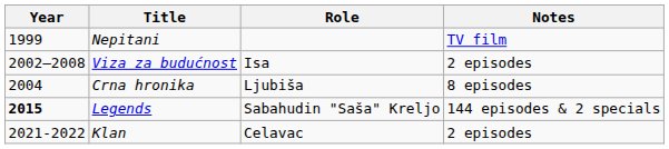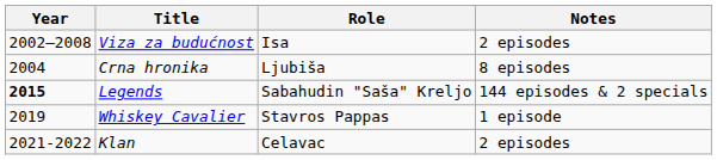 <table class = "wikitable sortable">
 <tr>
 <th>Year</th>
 <th>Title</th>
 <th>Role</th>
 <th>Notes</th>
-</tr>
-<tr>
-<td>1999</td>
-<td><em>Nepitani</em></td>
-<td></td>
-<td><a href='#'>TV film</a></td>
 </tr>
 <tr>
 <td>2002–2008</td>
 <td><em><a href='#'>Viza za budućnost</a></em></td>
 <td>Isa</td>
 <td>2 episodes</td>
 </tr>
 <tr>
 <td>2004</td>
 <td><em>Crna hronika</em></td>
 <td>Ljubiša</td>
 <td>8 episodes</td>
 </tr>
 <tr>
 <td><strong>2015</strong></td>
 <td><em><a href='#'>Legends</a></em></td>
 <td>Sabahudin "Saša" Kreljo</td>
 <td>144 episodes & 2 specials</td>
 </tr>
 <tr>
+<td>2019</td>
+<td><em><a href='#'>Whiskey Cavalier</a></em></td>
+<td>Stavros Pappas</td>
+<td>1 episode</td>
+</tr>
+<tr>
 <td>2021-2022</td>
 <td><em>Klan</em></td>
 <td>Celavac</td>
 <td>2 episodes</td>
 </tr>
 </table>
